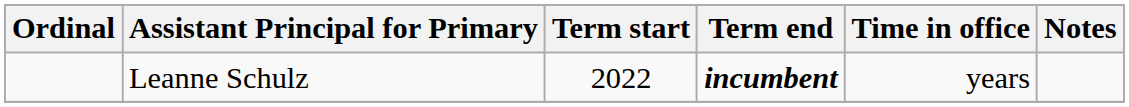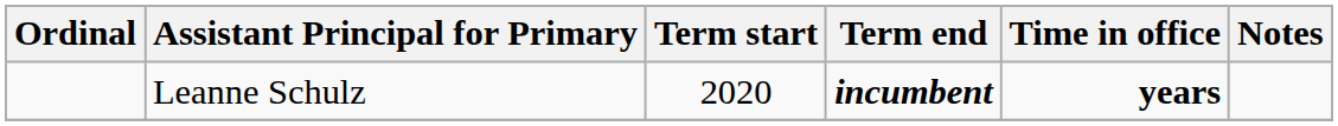 <table class="wikitable sortable">
 <tr>
 <th>Ordinal</th>
 <th>Assistant Principal for Primary</th>
 <th>Term start</th>
 <th>Term end</th>
 <th>Time in office</th>
 <th>Notes</th>
 </tr>
 <tr>
 <td align=center></td>
 <td>Leanne Schulz</td>
-<td align=center>2022</td>
+<td align=center>2020</td>
 <td align=center><strong><em>incumbent</em></strong></td>
-<td align=right> years</td>
+<td align=right><strong> years</strong></td>
 <td></td>
 </tr>
 <tr>
 </tr>
 </table>
